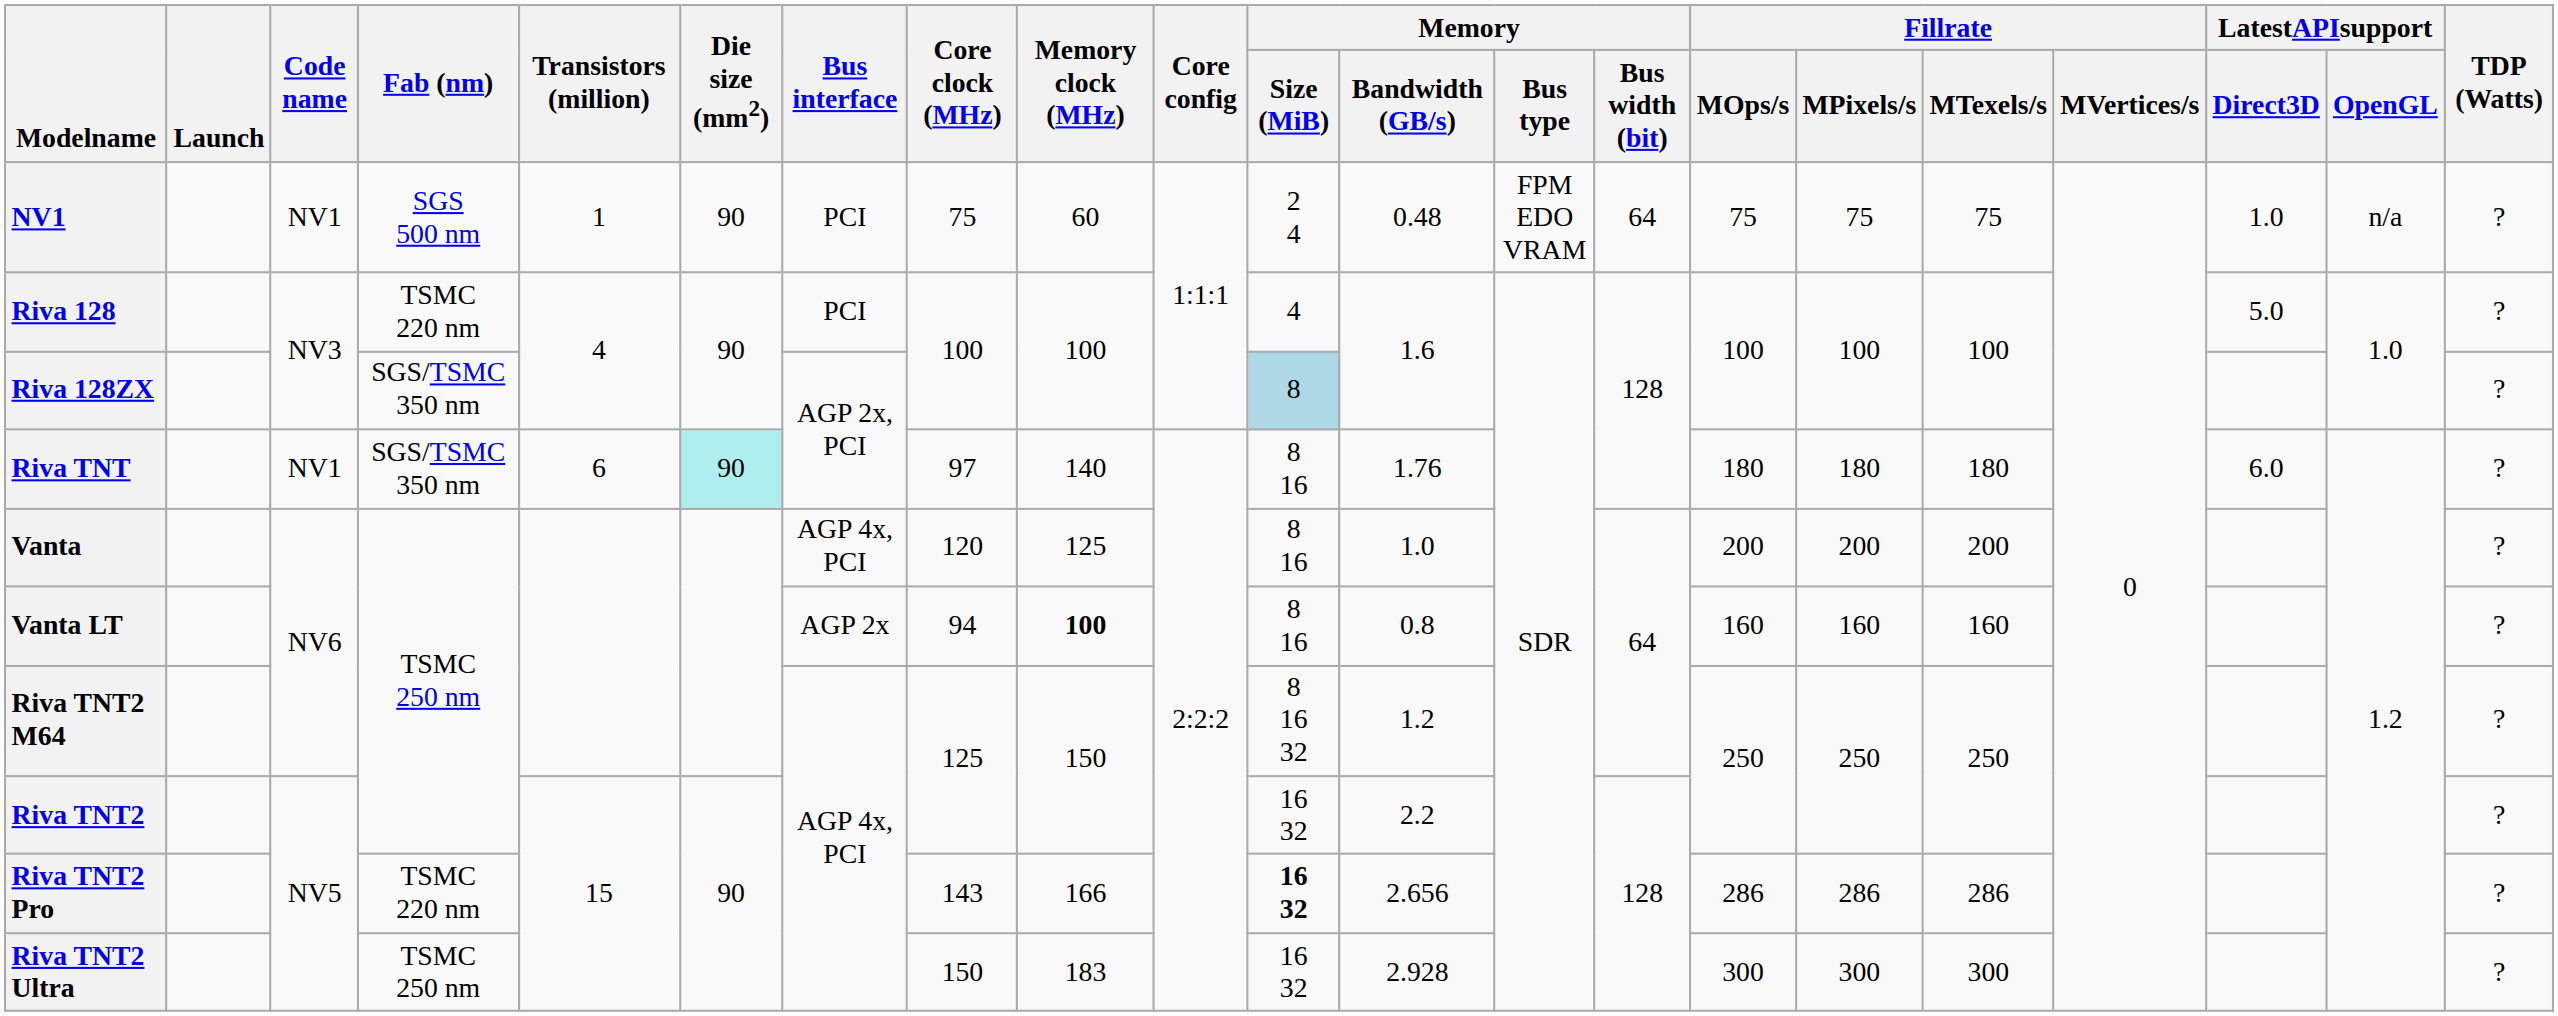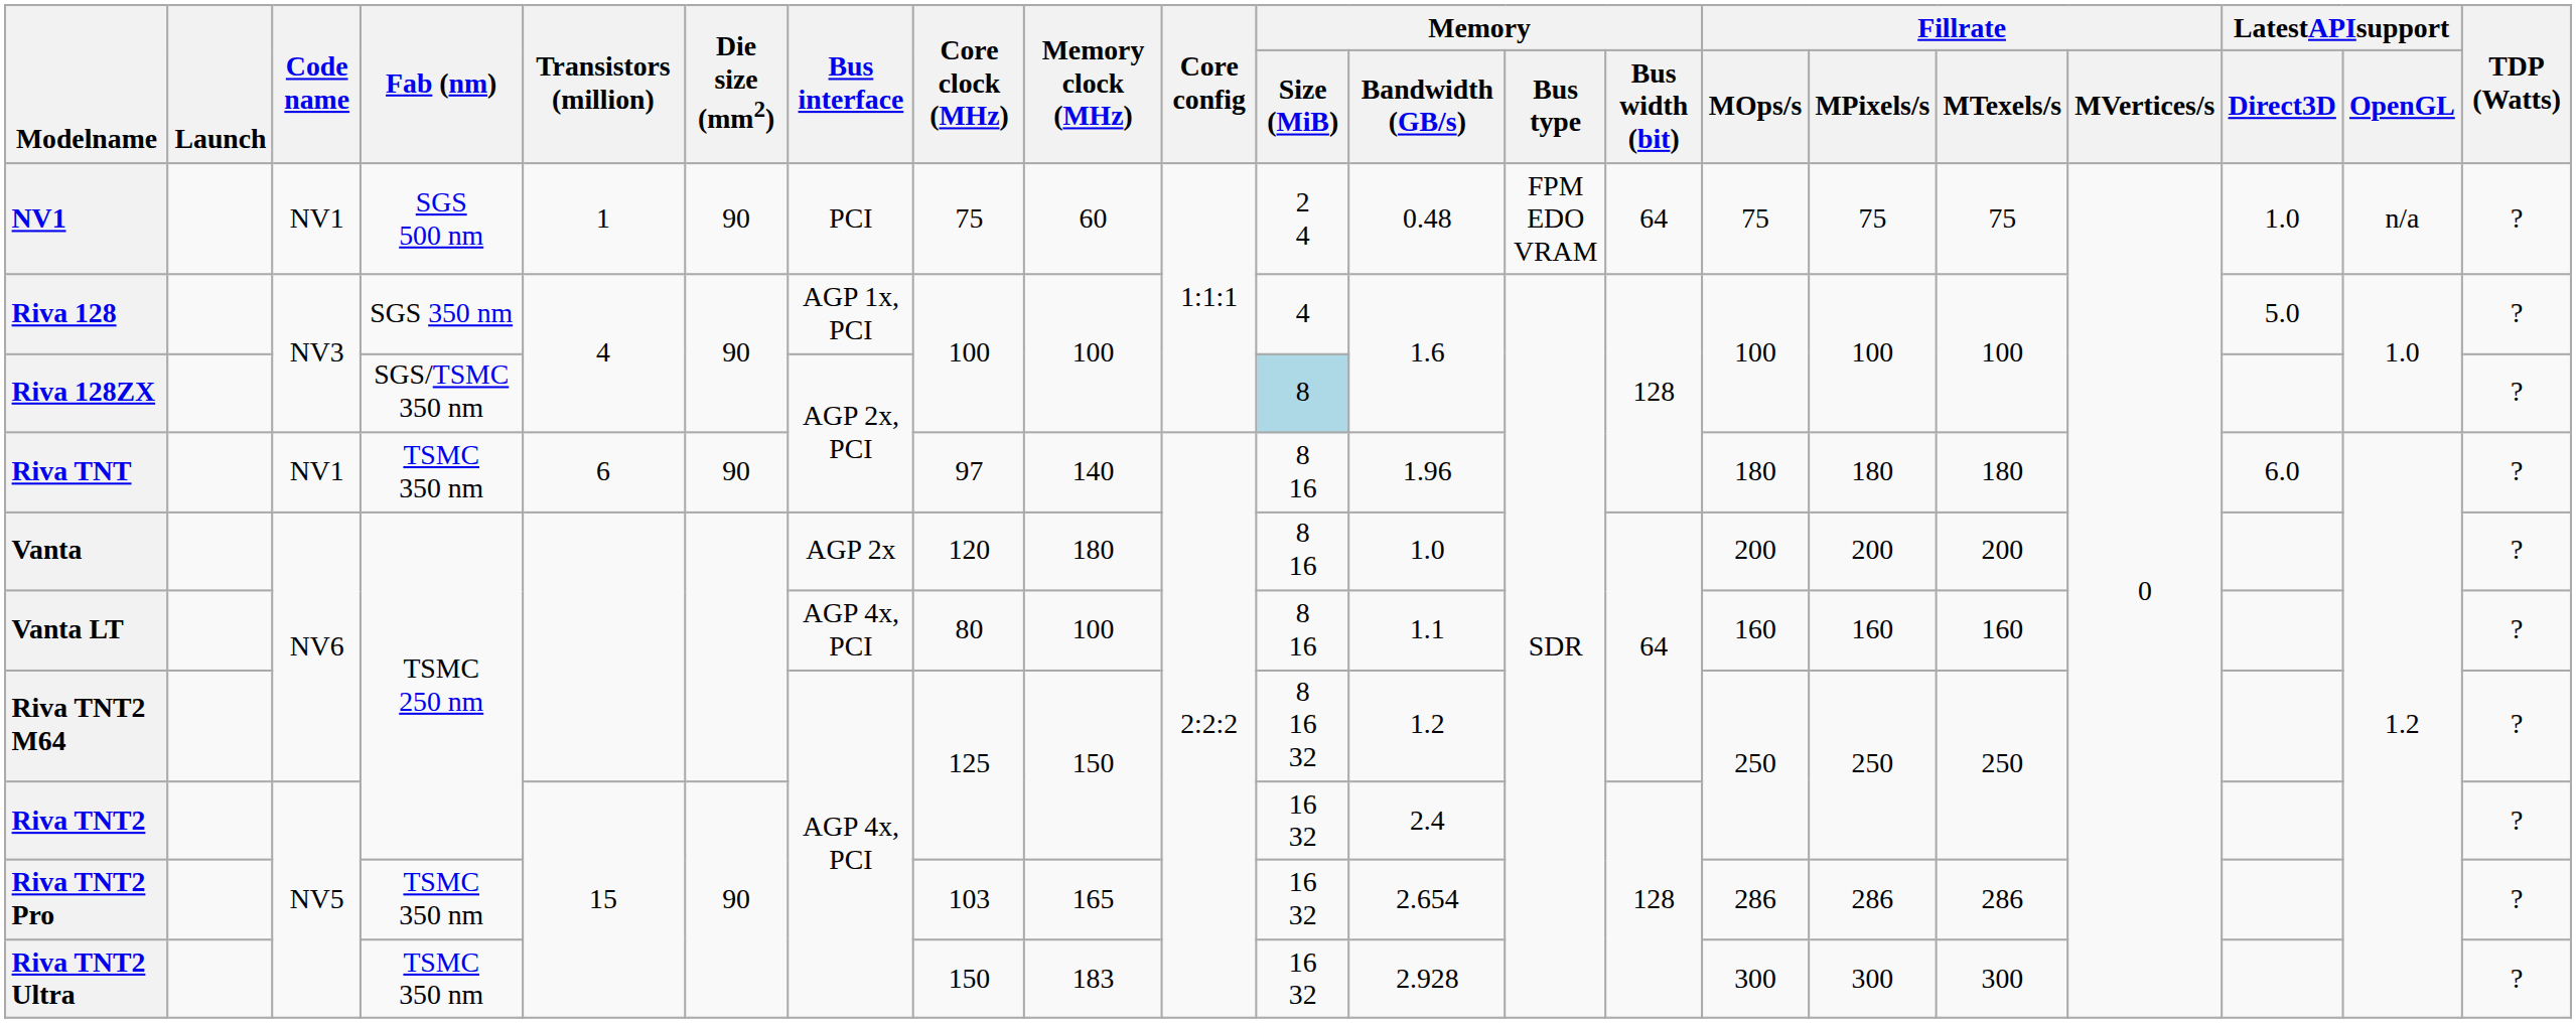 <table class="mw-datatable wikitable sortable sort-under" style="font-size:85%; text-align:center;">
 <tr>
 <th rowspan="2" style="vertical-align: bottom">Modelname</th>
 <th rowspan="2" style="vertical-align: bottom">Launch</th>
 <th rowspan="2"><a href='#'>Code name</a></th>
 <th rowspan="2"><a href='#'>Fab</a> (<a href='#'>nm</a>)</th>
 <th rowspan="2">Transistors (million)</th>
 <th rowspan="2">Die size (mm<sup>2</sup>)</th>
 <th rowspan="2"><a href='#'>Bus</a> <a href='#'>interface</a></th>
 <th rowspan="2">Core clock (<a href='#'>MHz</a>)</th>
 <th rowspan="2">Memory clock (<a href='#'>MHz</a>)</th>
 <th rowspan="2">Core config</th>
 <th colspan="4">Memory</th>
 <th colspan="4"><a href='#'>Fillrate</a></th>
 <th colspan="2">Latest<a href='#'>API</a>support</th>
 <th rowspan="2">TDP (Watts)</th>
 </tr>
 <tr>
 <th>Size (<a href='#'>MiB</a>)</th>
 <th>Bandwidth (<a href='#'>GB/s</a>)</th>
 <th>Bus type</th>
 <th>Bus width (<a href='#'>bit</a>)</th>
 <th>MOps/s</th>
 <th>MPixels/s</th>
 <th>MTexels/s</th>
 <th>MVertices/s</th>
 <th><a href='#'>Direct3D</a></th>
 <th><a href='#'>OpenGL</a></th>
 </tr>
 <tr>
 <th style="text-align:left"><a href='#'>NV1</a></th>
 <td></td>
 <td>NV1</td>
 <td><a href='#'>SGS</a><br><a href='#'>500 nm</a></td>
 <td>1</td>
 <td>90</td>
 <td>PCI</td>
 <td>75</td>
 <td>60</td>
 <td rowspan="3">1:1:1</td>
 <td>2<br>4</td>
 <td>0.48</td>
 <td>FPM<br>EDO<br>VRAM</td>
 <td>64</td>
 <td>75</td>
 <td>75</td>
 <td>75</td>
 <td rowspan="10">0</td>
 <td>1.0</td>
 <td>n/a</td>
 <td>?</td>
 </tr>
 <tr>
 <th style="text-align:left"><a href='#'>Riva 128</a></th>
 <td></td>
 <td rowspan="2">NV3</td>
-<td>TSMC 220 nm</td>
+<td>SGS <a href='#'>350&nbsp;nm</a></td>
 <td rowspan="2">4</td>
 <td rowspan="2">90</td>
-<td>PCI</td>
+<td>AGP 1x, PCI</td>
 <td rowspan="2">100</td>
 <td rowspan="2">100</td>
 <td>4</td>
 <td rowspan="2">1.6</td>
 <td rowspan="9">SDR</td>
 <td rowspan="3">128</td>
 <td rowspan="2">100</td>
 <td rowspan="2">100</td>
 <td rowspan="2">100</td>
 <td>5.0</td>
 <td rowspan="2">1.0</td>
 <td>?</td>
 </tr>
 <tr>
 <th style="text-align:left"><a href='#'>Riva 128ZX</a></th>
 <td></td>
 <td>SGS/<a href='#'>TSMC</a> 350 nm</td>
 <td rowspan="2">AGP 2x, PCI</td>
 <td style="background: lightblue;">8</td>
 <td></td>
 <td>?</td>
 </tr>
 <tr>
 <th style="text-align:left"><a href='#'>Riva TNT</a></th>
 <td></td>
 <td>NV1</td>
-<td>SGS/<a href='#'>TSMC</a> 350 nm</td>
+<td><a href='#'>TSMC</a> 350 nm</td>
 <td>6</td>
-<td style="background: paleturquoise;">90</td>
+<td>90</td>
 <td>97</td>
 <td>140</td>
 <td rowspan="7">2:2:2</td>
 <td>8<br>16</td>
-<td>1.76</td>
+<td>1.96</td>
 <td>180</td>
 <td>180</td>
 <td>180</td>
 <td>6.0</td>
 <td rowspan="7">1.2</td>
 <td>?</td>
 </tr>
 <tr>
 <th style="text-align:left">Vanta</th>
 <td></td>
 <td rowspan="3">NV6</td>
 <td rowspan="4">TSMC <a href='#'>250 nm</a></td>
 <td rowspan="3"></td>
 <td rowspan="3"></td>
-<td>AGP 4x, PCI</td>
+<td>AGP 2x</td>
 <td>120</td>
-<td>125</td>
+<td>180</td>
 <td>8<br>16</td>
 <td>1.0</td>
 <td rowspan="3">64</td>
 <td>200</td>
 <td>200</td>
 <td>200</td>
 <td></td>
 <td>?</td>
 </tr>
 <tr>
 <th style="text-align:left">Vanta LT</th>
 <td></td>
-<td>AGP 2x</td>
-<td>94</td>
-<td><strong>100</strong></td>
+<td>AGP 4x, PCI</td>
+<td>80</td>
+<td>100</td>
 <td>8<br>16</td>
-<td>0.8</td>
+<td>1.1</td>
 <td>160</td>
 <td>160</td>
 <td>160</td>
 <td></td>
 <td>?</td>
 </tr>
 <tr>
 <th style="text-align:left">Riva TNT2 M64</th>
 <td></td>
 <td rowspan="4">AGP 4x, PCI</td>
 <td rowspan="2">125</td>
 <td rowspan="2">150</td>
 <td>8 <br>16 <br>32</td>
 <td>1.2</td>
 <td rowspan="2">250</td>
 <td rowspan="2">250</td>
 <td rowspan="2">250</td>
 <td></td>
 <td>?</td>
 </tr>
 <tr>
 <th style="text-align:left"><a href='#'>Riva TNT2</a></th>
 <td></td>
 <td rowspan="3">NV5</td>
 <td rowspan="3">15</td>
 <td rowspan="3">90</td>
 <td>16<br>32</td>
-<td>2.2</td>
+<td>2.4</td>
 <td rowspan="3">128</td>
 <td></td>
 <td>?</td>
 </tr>
 <tr>
 <th style="text-align:left"><a href='#'>Riva TNT2</a> Pro</th>
 <td></td>
-<td>TSMC 220 nm</td>
-<td>143</td>
-<td>166</td>
-<td><strong>16<br>32</strong></td>
-<td>2.656</td>
+<td><a href='#'>TSMC</a> 350 nm</td>
+<td>103</td>
+<td>165</td>
+<td>16<br>32</td>
+<td>2.654</td>
 <td>286</td>
 <td>286</td>
 <td>286</td>
 <td></td>
 <td>?</td>
 </tr>
 <tr>
 <th style="text-align:left"><a href='#'>Riva TNT2</a> Ultra</th>
 <td></td>
-<td>TSMC 250 nm</td>
+<td><a href='#'>TSMC</a> 350 nm</td>
 <td>150</td>
 <td>183</td>
 <td>16<br>32</td>
 <td>2.928</td>
 <td>300</td>
 <td>300</td>
 <td>300</td>
 <td></td>
 <td>?</td>
 </tr>
 </table>
